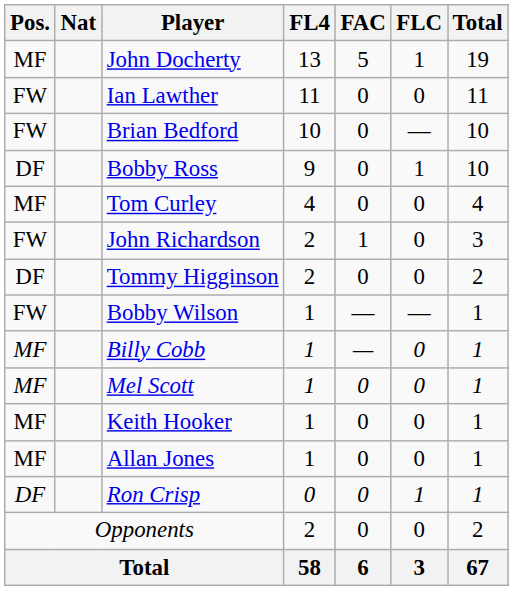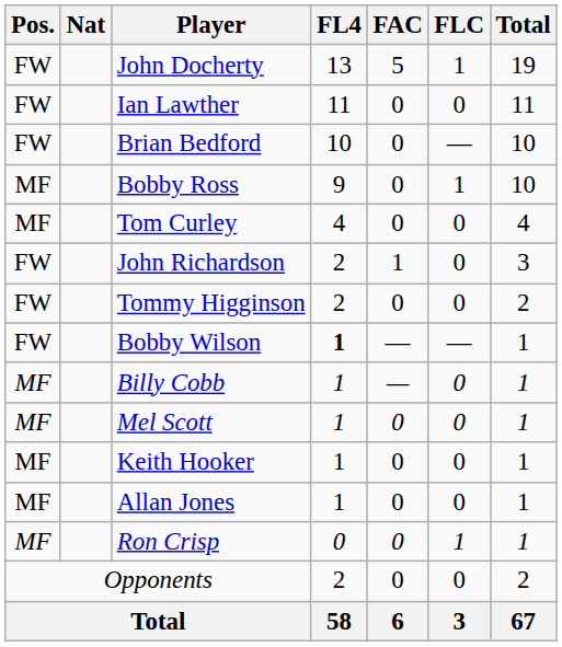 <table class="wikitable"  style="text-align:center; border:1px #aaa solid;">
 <tr>
 <th>Pos.</th>
 <th>Nat</th>
 <th>Player</th>
 <th>FL4</th>
 <th>FAC</th>
 <th>FLC</th>
 <th>Total</th>
 </tr>
 <tr>
-<td>MF</td>
+<td>FW</td>
 <td></td>
 <td style="text-align:left;"><a href='#'>John Docherty</a></td>
 <td>13</td>
 <td>5</td>
 <td>1</td>
 <td>19</td>
 </tr>
 <tr>
 <td>FW</td>
 <td></td>
 <td style="text-align:left;"><a href='#'>Ian Lawther</a></td>
 <td>11</td>
 <td>0</td>
 <td>0</td>
 <td>11</td>
 </tr>
 <tr>
 <td>FW</td>
 <td></td>
 <td style="text-align:left;"><a href='#'>Brian Bedford</a></td>
 <td>10</td>
 <td>0</td>
 <td>—</td>
 <td>10</td>
 </tr>
 <tr>
-<td>DF</td>
+<td>MF</td>
 <td></td>
 <td style="text-align:left;"><a href='#'>Bobby Ross</a></td>
 <td>9</td>
 <td>0</td>
 <td>1</td>
 <td>10</td>
 </tr>
 <tr>
 <td>MF</td>
 <td></td>
 <td style="text-align:left;"><a href='#'>Tom Curley</a></td>
 <td>4</td>
 <td>0</td>
 <td>0</td>
 <td>4</td>
 </tr>
 <tr>
 <td>FW</td>
 <td></td>
 <td style="text-align:left;"><a href='#'>John Richardson</a></td>
 <td>2</td>
 <td>1</td>
 <td>0</td>
 <td>3</td>
 </tr>
 <tr>
-<td>DF</td>
+<td>FW</td>
 <td></td>
 <td style="text-align:left;"><a href='#'>Tommy Higginson</a></td>
 <td>2</td>
 <td>0</td>
 <td>0</td>
 <td>2</td>
 </tr>
 <tr>
 <td>FW</td>
 <td></td>
 <td style="text-align:left;"><a href='#'>Bobby Wilson</a></td>
-<td>1</td>
+<td><strong>1</strong></td>
 <td>—</td>
 <td>—</td>
 <td>1</td>
 </tr>
 <tr>
 <td><em>MF</em></td>
 <td><em></em></td>
 <td style="text-align:left;"><em><a href='#'>Billy Cobb</a></em></td>
 <td><em>1</em></td>
 <td><em>—</em></td>
 <td><em>0</em></td>
 <td><em>1</em></td>
 </tr>
 <tr>
 <td><em>MF</em></td>
 <td><em></em></td>
 <td style="text-align:left;"><em><a href='#'>Mel Scott</a></em></td>
 <td><em>1</em></td>
 <td><em>0</em></td>
 <td><em>0</em></td>
 <td><em>1</em></td>
 </tr>
 <tr>
 <td>MF</td>
 <td></td>
 <td style="text-align:left;"><a href='#'>Keith Hooker</a></td>
 <td>1</td>
 <td>0</td>
 <td>0</td>
 <td>1</td>
 </tr>
 <tr>
 <td>MF</td>
 <td></td>
 <td style="text-align:left;"><a href='#'>Allan Jones</a></td>
 <td>1</td>
 <td>0</td>
 <td>0</td>
 <td>1</td>
 </tr>
 <tr>
-<td><em>DF</em></td>
+<td><em>MF</em></td>
 <td><em></em></td>
 <td style="text-align:left;"><em><a href='#'>Ron Crisp</a></em></td>
 <td><em>0</em></td>
 <td><em>0</em></td>
 <td><em>1</em></td>
 <td><em>1</em></td>
 </tr>
 <tr>
 <td colspan="3"><em>Opponents</em></td>
 <td>2</td>
 <td>0</td>
 <td>0</td>
 <td>2</td>
 </tr>
 <tr>
 <th colspan="3">Total</th>
 <th>58</th>
 <th>6</th>
 <th>3</th>
 <th>67</th>
 </tr>
 </table>
